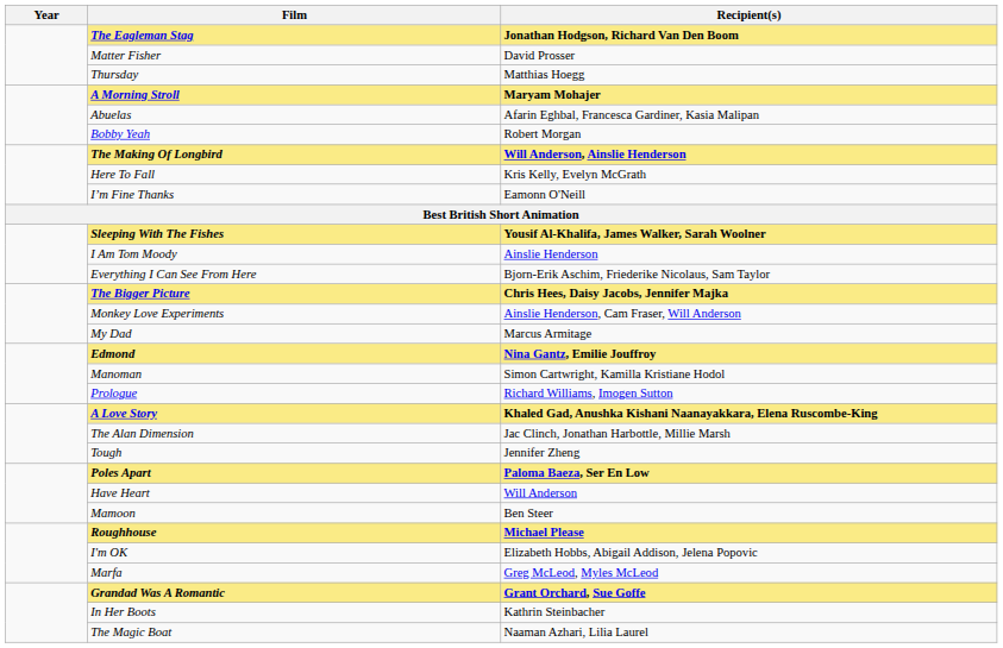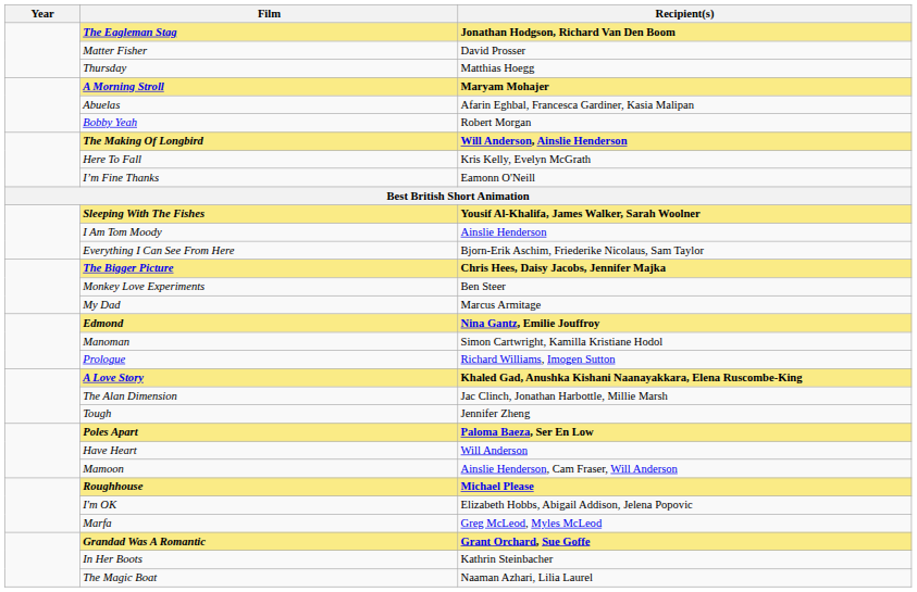 <table class="wikitable" style="width:100%;" cellpadding="5">
 <tr>
 <th style="width:5%;">Year</th>
 <th style="width:25%;">Film</th>
 <th style="width:30%;">Recipient(s)</th>
 </tr>
 <tr>
 <td rowspan="3"></td>
 <td style="background:#FAEB86"><strong><em><a href='#'>The Eagleman Stag</a></em></strong></td>
 <td style="background:#FAEB86"><strong>Jonathan Hodgson, Richard Van Den Boom</strong></td>
 </tr>
 <tr>
 <td><em>Matter Fisher</em></td>
 <td>David Prosser</td>
 </tr>
 <tr>
 <td><em>Thursday</em></td>
 <td>Matthias Hoegg</td>
 </tr>
 <tr>
 <td rowspan="3"></td>
 <td style="background:#FAEB86"><strong><em><a href='#'>A Morning Stroll</a></em></strong></td>
 <td style="background:#FAEB86"><strong>Maryam Mohajer</strong></td>
 </tr>
 <tr>
 <td><em>Abuelas</em></td>
 <td>Afarin Eghbal, Francesca Gardiner, Kasia Malipan</td>
 </tr>
 <tr>
 <td><em><a href='#'>Bobby Yeah</a></em></td>
 <td>Robert Morgan</td>
 </tr>
 <tr>
 <td rowspan="3"></td>
 <td style="background:#FAEB86"><strong><em>The Making Of Longbird</em></strong></td>
 <td style="background:#FAEB86"><strong><a href='#'>Will Anderson</a>, <a href='#'>Ainslie Henderson</a></strong></td>
 </tr>
 <tr>
 <td><em>Here To Fall</em></td>
 <td>Kris Kelly, Evelyn McGrath</td>
 </tr>
 <tr>
 <td><em>I’m Fine Thanks</em></td>
 <td>Eamonn O'Neill</td>
 </tr>
 <tr>
 <th colspan="3">Best British Short Animation</th>
 </tr>
 <tr>
 <td rowspan="3"></td>
 <td style="background:#FAEB86"><strong><em>Sleeping With The Fishes</em></strong></td>
 <td style="background:#FAEB86"><strong>Yousif Al-Khalifa, James Walker, Sarah Woolner</strong></td>
 </tr>
 <tr>
 <td><em>I Am Tom Moody</em></td>
 <td><a href='#'>Ainslie Henderson</a></td>
 </tr>
 <tr>
 <td><em>Everything I Can See From Here</em></td>
 <td>Bjorn-Erik Aschim, Friederike Nicolaus, Sam Taylor</td>
 </tr>
 <tr>
 <td rowspan="3"></td>
 <td style="background:#FAEB86"><strong><em><a href='#'>The Bigger Picture</a></em></strong></td>
 <td style="background:#FAEB86"><strong>Chris Hees, Daisy Jacobs, Jennifer Majka</strong></td>
 </tr>
 <tr>
 <td><em>Monkey Love Experiments</em></td>
-<td><a href='#'>Ainslie Henderson</a>, Cam Fraser, <a href='#'>Will Anderson</a></td>
+<td>Ben Steer</td>
 </tr>
 <tr>
 <td><em>My Dad</em></td>
 <td>Marcus Armitage</td>
 </tr>
 <tr>
 <td rowspan="3"></td>
 <td style="background:#FAEB86"><strong><em>Edmond</em></strong></td>
 <td style="background:#FAEB86"><strong><a href='#'>Nina Gantz</a>, Emilie Jouffroy</strong></td>
 </tr>
 <tr>
 <td><em>Manoman</em></td>
 <td>Simon Cartwright, Kamilla Kristiane Hodol</td>
 </tr>
 <tr>
 <td><em><a href='#'>Prologue</a></em></td>
 <td><a href='#'>Richard Williams</a>, <a href='#'>Imogen Sutton</a></td>
 </tr>
 <tr>
 <td rowspan="3"></td>
 <td style="background:#FAEB86"><strong><em><a href='#'>A Love Story</a></em></strong></td>
 <td style="background:#FAEB86"><strong>Khaled Gad, Anushka Kishani Naanayakkara, Elena Ruscombe-King</strong></td>
 </tr>
 <tr>
 <td><em>The Alan Dimension</em></td>
 <td>Jac Clinch, Jonathan Harbottle, Millie Marsh</td>
 </tr>
 <tr>
 <td><em>Tough</em></td>
 <td>Jennifer Zheng</td>
 </tr>
 <tr>
 <td rowspan="3"></td>
 <td style="background:#FAEB86"><strong><em>Poles Apart</em></strong></td>
 <td style="background:#FAEB86"><strong><a href='#'>Paloma Baeza</a>, Ser En Low</strong></td>
 </tr>
 <tr>
 <td><em>Have Heart</em></td>
 <td><a href='#'>Will Anderson</a></td>
 </tr>
 <tr>
 <td><em>Mamoon</em></td>
-<td>Ben Steer</td>
+<td><a href='#'>Ainslie Henderson</a>, Cam Fraser, <a href='#'>Will Anderson</a></td>
 </tr>
 <tr>
 <td rowspan="3"></td>
 <td style="background:#FAEB86"><strong><em>Roughhouse</em></strong></td>
 <td style="background:#FAEB86"><strong><a href='#'>Michael Please</a></strong></td>
 </tr>
 <tr>
 <td><em>I'm OK</em></td>
 <td>Elizabeth Hobbs, Abigail Addison, Jelena Popovic</td>
 </tr>
 <tr>
 <td><em>Marfa</em></td>
 <td><a href='#'>Greg McLeod</a>, <a href='#'>Myles McLeod</a></td>
 </tr>
 <tr>
 <td rowspan="3"></td>
 <td style="background:#FAEB86"><strong><em>Grandad Was A Romantic</em></strong></td>
 <td style="background:#FAEB86"><strong><a href='#'>Grant Orchard</a>, <a href='#'>Sue Goffe</a></strong></td>
 </tr>
 <tr>
 <td><em>In Her Boots</em></td>
 <td>Kathrin Steinbacher</td>
 </tr>
 <tr>
 <td><em>The Magic Boat</em></td>
 <td>Naaman Azhari, Lilia Laurel</td>
 </tr>
 </table>
